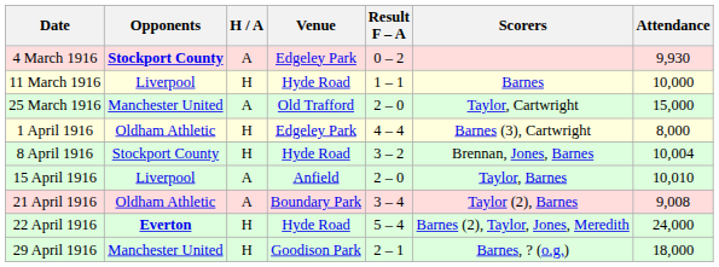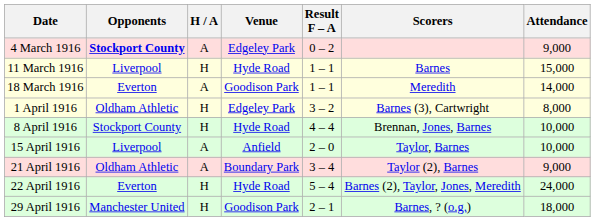 <table class="wikitable" style="text-align:center">
 <tr>
 <th>Date</th>
 <th>Opponents</th>
 <th>H / A</th>
 <th>Venue</th>
 <th>Result<br>F – A</th>
 <th>Scorers</th>
 <th>Attendance</th>
 </tr>
 <tr bgcolor="#ffdddd">
 <td>4 March 1916</td>
 <td><strong><a href='#'>Stockport County</a></strong></td>
 <td>A</td>
 <td><a href='#'>Edgeley Park</a></td>
 <td>0 – 2</td>
 <td></td>
-<td>9,930</td>
+<td>9,000</td>
 </tr>
 <tr bgcolor="#ffffdd">
 <td>11 March 1916</td>
 <td><a href='#'>Liverpool</a></td>
 <td>H</td>
 <td><a href='#'>Hyde Road</a></td>
 <td>1 – 1</td>
 <td><a href='#'>Barnes</a></td>
-<td>10,000</td>
+<td>15,000</td>
 </tr>
-<tr bgcolor="#ddffdd">
-<td>25 March 1916</td>
-<td><a href='#'>Manchester United</a></td>
+<tr bgcolor="#ffffdd">
+<td>18 March 1916</td>
+<td><a href='#'>Everton</a></td>
 <td>A</td>
-<td><a href='#'>Old Trafford</a></td>
-<td>2 – 0</td>
-<td><a href='#'>Taylor</a>, Cartwright</td>
-<td>15,000</td>
+<td><a href='#'>Goodison Park</a></td>
+<td>1 – 1</td>
+<td><a href='#'>Meredith</a></td>
+<td>14,000</td>
 </tr>
 <tr bgcolor="#ffffdd">
 <td>1 April 1916</td>
 <td><a href='#'>Oldham Athletic</a></td>
 <td>H</td>
 <td><a href='#'>Edgeley Park</a></td>
-<td>4 – 4</td>
+<td>3 – 2</td>
 <td><a href='#'>Barnes</a> (3), Cartwright</td>
 <td>8,000</td>
 </tr>
 <tr bgcolor="#ddffdd">
 <td>8 April 1916</td>
 <td><a href='#'>Stockport County</a></td>
 <td>H</td>
 <td><a href='#'>Hyde Road</a></td>
-<td>3 – 2</td>
+<td>4 – 4</td>
 <td>Brennan, <a href='#'>Jones</a>, <a href='#'>Barnes</a></td>
-<td>10,004</td>
+<td>10,000</td>
 </tr>
 <tr bgcolor="#ddffdd">
 <td>15 April 1916</td>
 <td><a href='#'>Liverpool</a></td>
 <td>A</td>
 <td><a href='#'>Anfield</a></td>
 <td>2 – 0</td>
 <td><a href='#'>Taylor</a>, <a href='#'>Barnes</a></td>
-<td>10,010</td>
+<td>10,000</td>
 </tr>
 <tr bgcolor="#ffdddd">
 <td>21 April 1916</td>
 <td><a href='#'>Oldham Athletic</a></td>
 <td>A</td>
 <td><a href='#'>Boundary Park</a></td>
 <td>3 – 4</td>
 <td><a href='#'>Taylor</a> (2), <a href='#'>Barnes</a></td>
-<td>9,008</td>
+<td>9,000</td>
 </tr>
 <tr bgcolor="#ddffdd">
 <td>22 April 1916</td>
-<td><strong><a href='#'>Everton</a></strong></td>
+<td><a href='#'>Everton</a></td>
 <td>H</td>
 <td><a href='#'>Hyde Road</a></td>
 <td>5 – 4</td>
 <td><a href='#'>Barnes</a> (2), <a href='#'>Taylor</a>, <a href='#'>Jones</a>, <a href='#'>Meredith</a></td>
 <td>24,000</td>
 </tr>
 <tr bgcolor="#ddffdd">
 <td>29 April 1916</td>
 <td><a href='#'>Manchester United</a></td>
 <td>H</td>
 <td><a href='#'>Goodison Park</a></td>
 <td>2 – 1</td>
 <td><a href='#'>Barnes</a>, ? (<a href='#'>o.g.</a>)</td>
 <td>18,000</td>
 </tr>
 </table>
